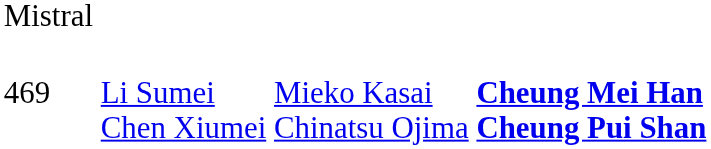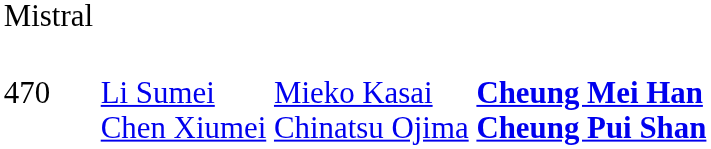 <table>
 <tr>
 <td>Mistral<br></td>
 <td></td>
 <td></td>
 <td></td>
 </tr>
 <tr>
-<td>469<br></td>
+<td>470<br></td>
 <td><br><a href='#'>Li Sumei</a><br><a href='#'>Chen Xiumei</a></td>
 <td><br><a href='#'>Mieko Kasai</a><br><a href='#'>Chinatsu Ojima</a></td>
 <td><strong><br><a href='#'>Cheung Mei Han</a><br><a href='#'>Cheung Pui Shan</a></strong></td>
 </tr>
 </table>
